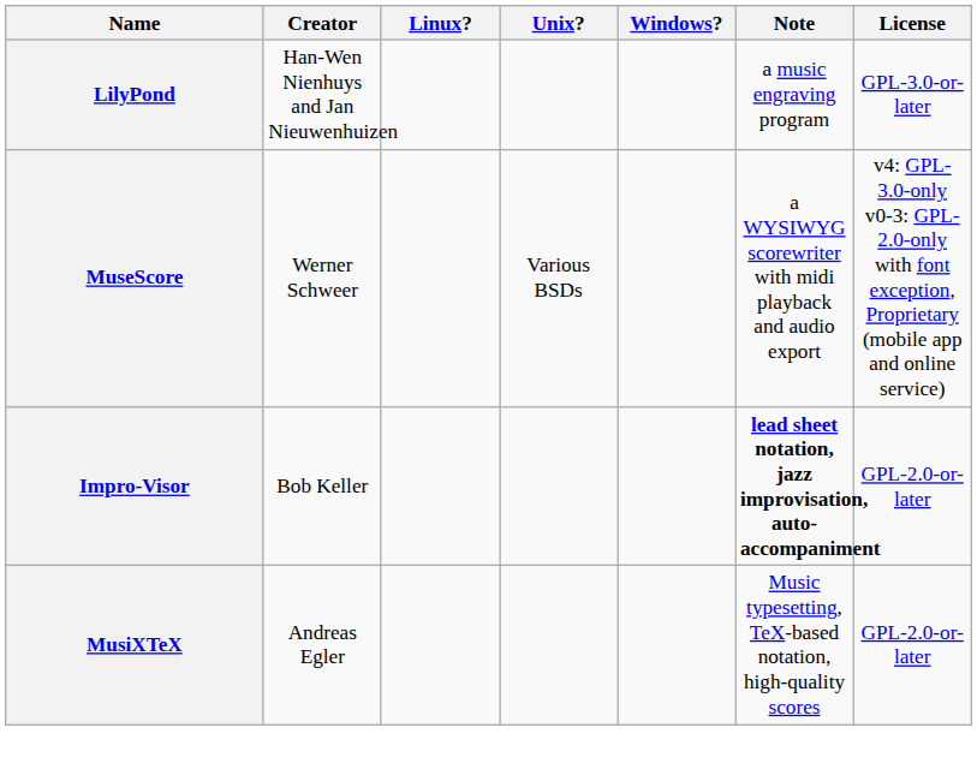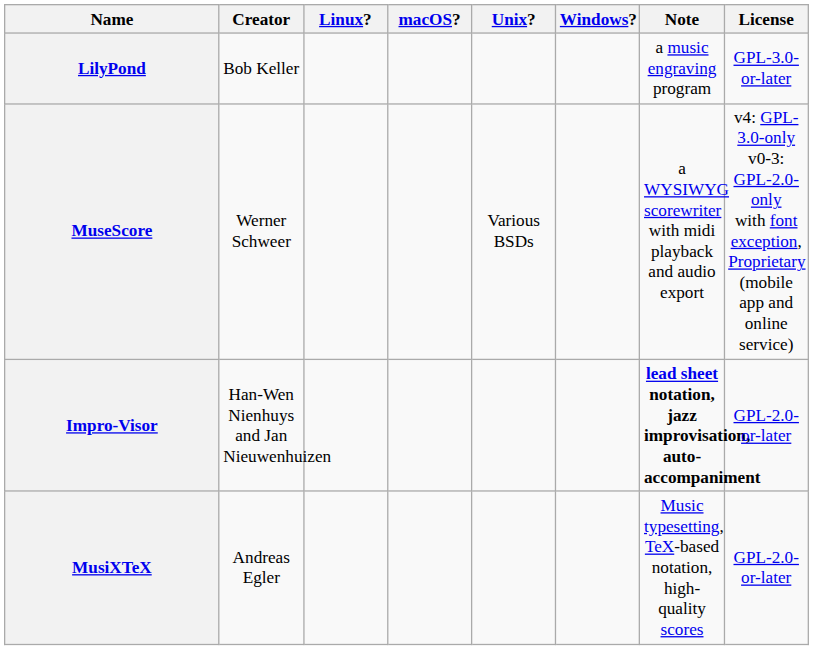 <table class="wikitable sortable" style="width: 100%; table-layout: fixed; font-size: smaller; text-align: center;">
 <tr style="background: #ececec">
 <th style="width:12em">Name</th>
 <th>Creator</th>
 <th><a href='#'>Linux</a>?</th>
+<th><a href='#'>macOS</a>?</th>
 <th><a href='#'>Unix</a>?</th>
 <th><a href='#'>Windows</a>?</th>
 <th>Note</th>
 <th>License</th>
 </tr>
 <tr>
 <th><a href='#'>LilyPond</a></th>
-<td>Han-Wen Nienhuys and Jan Nieuwenhuizen</td>
+<td>Bob Keller</td>
+<td></td>
 <td></td>
 <td></td>
 <td></td>
 <td>a <a href='#'>music engraving</a> program</td>
 <td><a href='#'>GPL-3.0-or-later</a></td>
 </tr>
 <tr>
 <th><a href='#'>MuseScore</a></th>
 <td>Werner Schweer</td>
 <td></td>
+<td></td>
 <td> Various BSDs</td>
 <td></td>
 <td>a <a href='#'>WYSIWYG</a> <a href='#'>scorewriter</a> with midi playback and audio export</td>
 <td>v4: <a href='#'>GPL-3.0-only</a><br>v0-3: <a href='#'>GPL-2.0-only</a><br>with <a href='#'>font exception</a>, <a href='#'>Proprietary</a> (mobile app and online service)</td>
 </tr>
 <tr>
 <th><a href='#'>Impro-Visor</a></th>
-<td>Bob Keller</td>
+<td>Han-Wen Nienhuys and Jan Nieuwenhuizen</td>
+<td></td>
 <td></td>
 <td></td>
 <td></td>
 <td><strong><a href='#'>lead sheet</a> notation, jazz improvisation, auto-accompaniment</strong></td>
 <td><a href='#'>GPL-2.0-or-later</a></td>
 </tr>
 <tr>
 <th><a href='#'>MusiXTeX</a></th>
 <td>Andreas Egler</td>
 <td></td>
 <td></td>
 <td></td>
+<td></td>
 <td><a href='#'>Music typesetting</a>, <a href='#'>TeX</a>-based notation, high-quality <a href='#'>scores</a></td>
 <td><a href='#'>GPL-2.0-or-later</a></td>
 </tr>
 </table>
